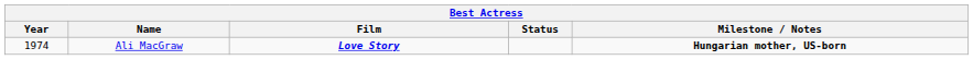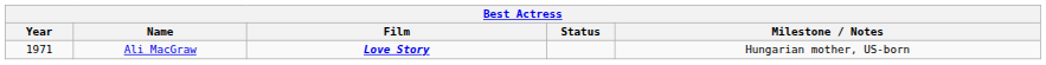 <table class="wikitable" style="text-align: center">
 <tr>
 <th colspan=6 style="text-align:center;"><a href='#'>Best Actress</a></th>
 </tr>
 <tr>
 <th style="width:075px;">Year</th>
 <th style="width:200px;">Name</th>
 <th style="width:350px;">Film</th>
 <th style="width:075px;">Status</th>
 <th style="width:500px;">Milestone / Notes</th>
 </tr>
 <tr>
-<td>1974</td>
+<td>1971</td>
 <td><a href='#'>Ali MacGraw</a></td>
 <td><strong><em><a href='#'>Love Story</a></em></strong></td>
 <td></td>
-<td><strong>Hungarian mother, US-born</strong></td>
+<td>Hungarian mother, US-born</td>
 </tr>
 </table>
